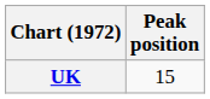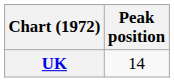 <table class="wikitable plainrowheaders">
 <tr>
 <th scope="col">Chart (1972)</th>
 <th scope="col">Peak<br>position</th>
 </tr>
 <tr>
 <th scope="row"><a href='#'>UK</a></th>
-<td style="text-align:center;">15</td>
+<td style="text-align:center;">14</td>
 </tr>
 </table>
